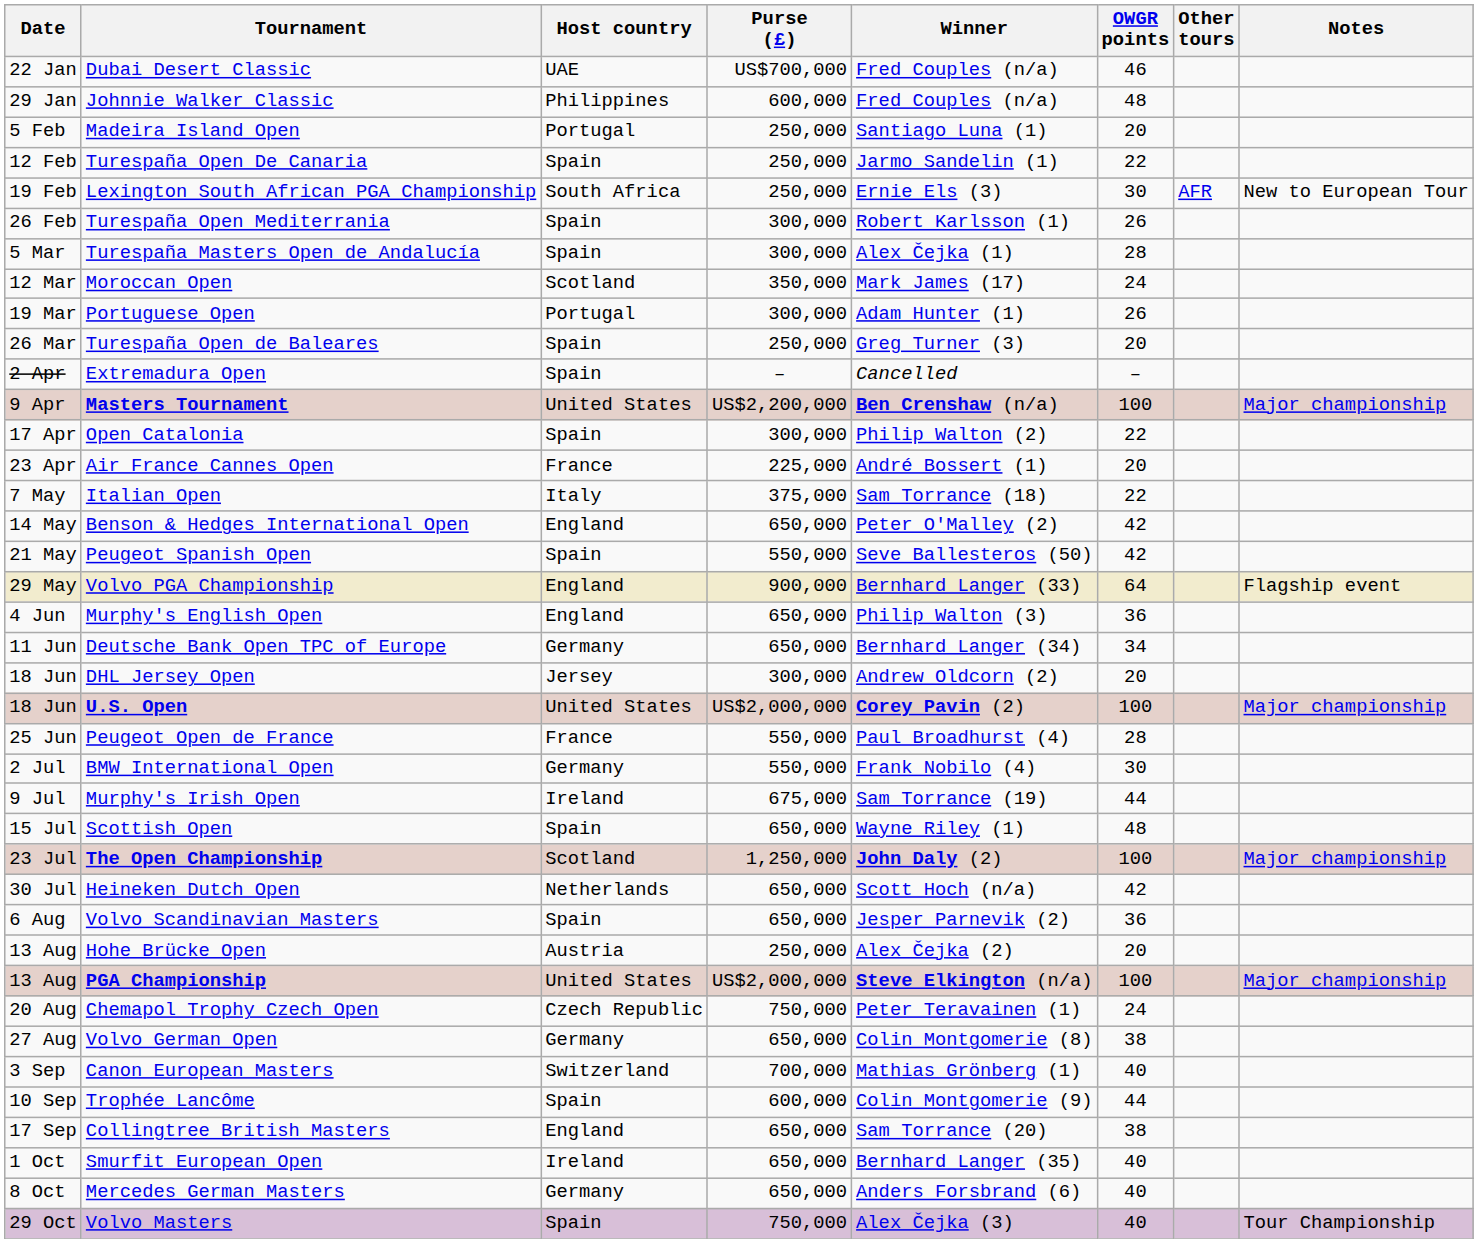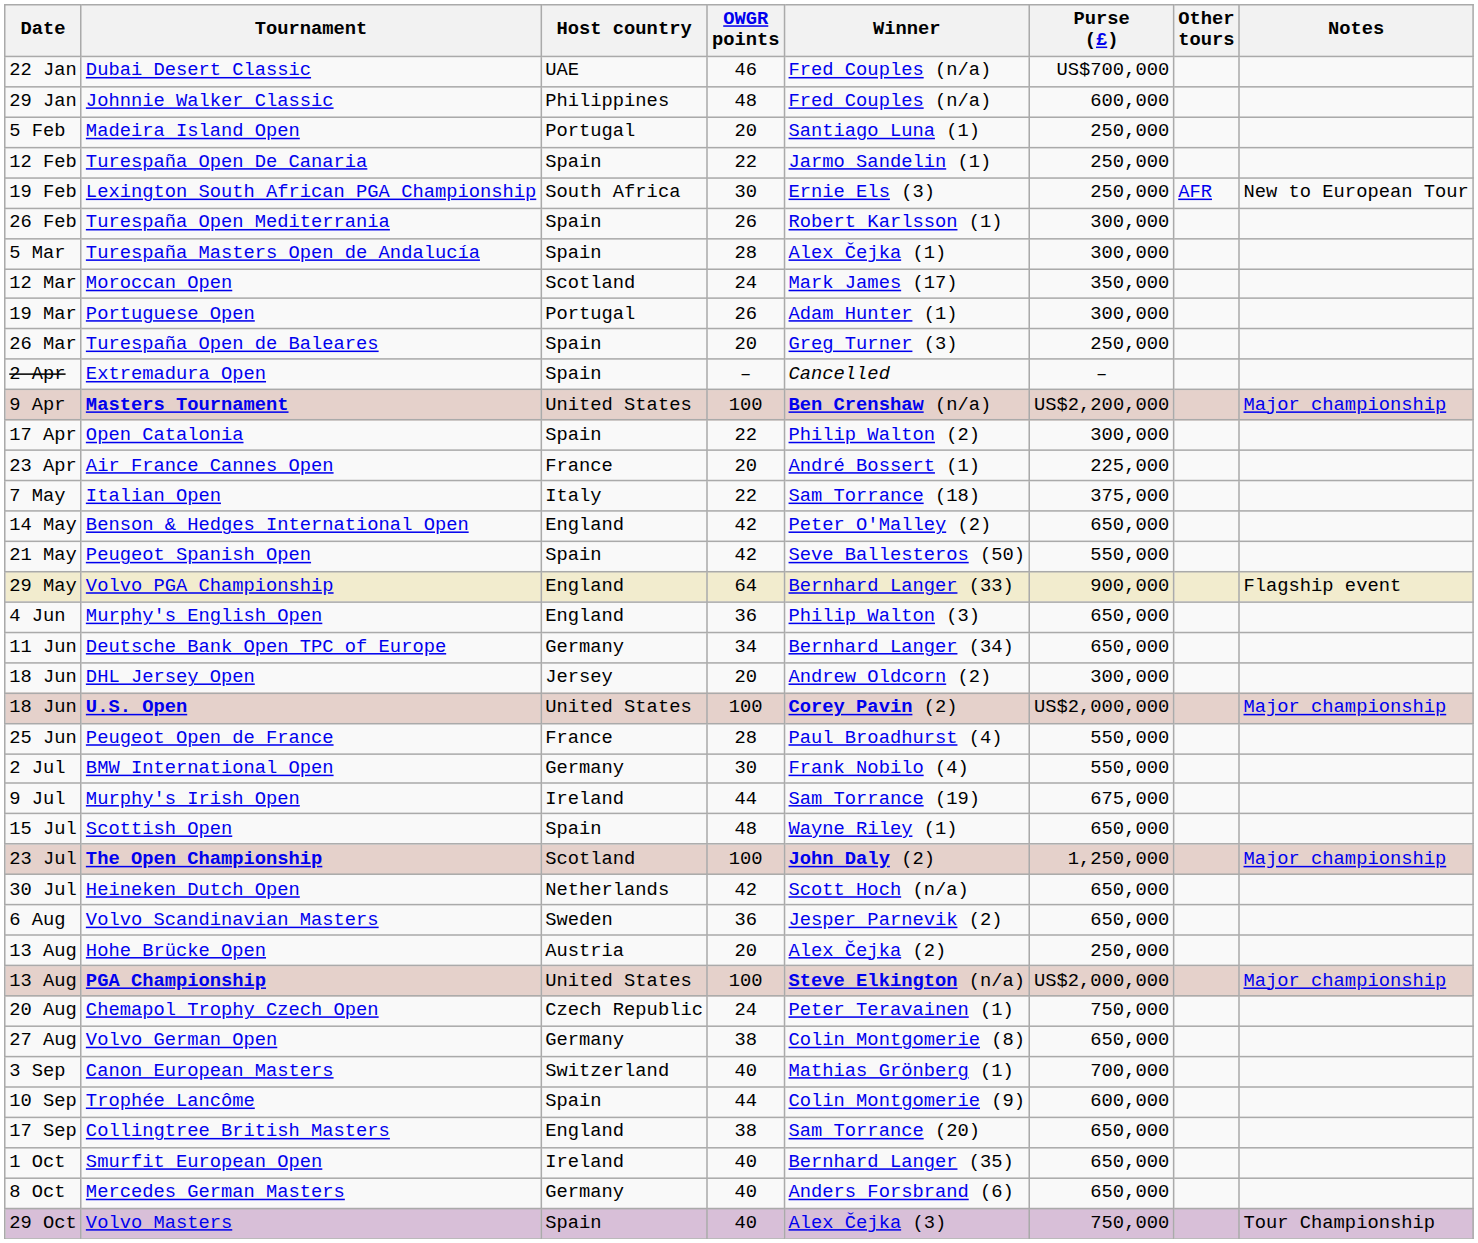 <table class="wikitable" style="font-size:95%">
 <tr>
 <th>Date</th>
 <th>Tournament</th>
 <th>Host country</th>
+<th><a href='#'>OWGR</a><br>points</th>
+<th>Winner</th>
 <th>Purse<br>(<a href='#'>£</a>)</th>
-<th>Winner</th>
-<th><a href='#'>OWGR</a><br>points</th>
 <th>Other<br>tours</th>
 <th>Notes</th>
 </tr>
 <tr>
 <td>22 Jan</td>
 <td><a href='#'>Dubai Desert Classic</a></td>
 <td>UAE</td>
+<td align=center>46</td>
+<td> <a href='#'>Fred Couples</a> (n/a)</td>
 <td align=right>US$700,000</td>
-<td> <a href='#'>Fred Couples</a> (n/a)</td>
-<td align=center>46</td>
 <td></td>
 <td></td>
 </tr>
 <tr>
 <td>29 Jan</td>
 <td><a href='#'>Johnnie Walker Classic</a></td>
 <td>Philippines</td>
+<td align=center>48</td>
+<td> <a href='#'>Fred Couples</a> (n/a)</td>
 <td align=right>600,000</td>
-<td> <a href='#'>Fred Couples</a> (n/a)</td>
-<td align=center>48</td>
 <td></td>
 <td></td>
 </tr>
 <tr>
 <td>5 Feb</td>
 <td><a href='#'>Madeira Island Open</a></td>
 <td>Portugal</td>
+<td align=center>20</td>
+<td> <a href='#'>Santiago Luna</a> (1)</td>
 <td align=right>250,000</td>
-<td> <a href='#'>Santiago Luna</a> (1)</td>
-<td align=center>20</td>
 <td></td>
 <td></td>
 </tr>
 <tr>
 <td>12 Feb</td>
 <td><a href='#'>Turespaña Open De Canaria</a></td>
 <td>Spain</td>
+<td align=center>22</td>
+<td> <a href='#'>Jarmo Sandelin</a> (1)</td>
 <td align=right>250,000</td>
-<td> <a href='#'>Jarmo Sandelin</a> (1)</td>
-<td align=center>22</td>
 <td></td>
 <td></td>
 </tr>
 <tr>
 <td>19 Feb</td>
 <td><a href='#'>Lexington South African PGA Championship</a></td>
 <td>South Africa</td>
+<td align=center>30</td>
+<td> <a href='#'>Ernie Els</a> (3)</td>
 <td align=right>250,000</td>
-<td> <a href='#'>Ernie Els</a> (3)</td>
-<td align=center>30</td>
 <td><a href='#'>AFR</a></td>
 <td>New to European Tour</td>
 </tr>
 <tr>
 <td>26 Feb</td>
 <td><a href='#'>Turespaña Open Mediterrania</a></td>
 <td>Spain</td>
+<td align=center>26</td>
+<td> <a href='#'>Robert Karlsson</a> (1)</td>
 <td align=right>300,000</td>
-<td> <a href='#'>Robert Karlsson</a> (1)</td>
-<td align=center>26</td>
 <td></td>
 <td></td>
 </tr>
 <tr>
 <td>5 Mar</td>
 <td><a href='#'>Turespaña Masters Open de Andalucía</a></td>
 <td>Spain</td>
+<td align=center>28</td>
+<td> <a href='#'>Alex Čejka</a> (1)</td>
 <td align=right>300,000</td>
-<td> <a href='#'>Alex Čejka</a> (1)</td>
-<td align=center>28</td>
 <td></td>
 <td></td>
 </tr>
 <tr>
 <td>12 Mar</td>
 <td><a href='#'>Moroccan Open</a></td>
 <td>Scotland</td>
+<td align=center>24</td>
+<td> <a href='#'>Mark James</a> (17)</td>
 <td align=right>350,000</td>
-<td> <a href='#'>Mark James</a> (17)</td>
-<td align=center>24</td>
 <td></td>
 <td></td>
 </tr>
 <tr>
 <td>19 Mar</td>
 <td><a href='#'>Portuguese Open</a></td>
 <td>Portugal</td>
+<td align=center>26</td>
+<td> <a href='#'>Adam Hunter</a> (1)</td>
 <td align=right>300,000</td>
-<td> <a href='#'>Adam Hunter</a> (1)</td>
-<td align=center>26</td>
 <td></td>
 <td></td>
 </tr>
 <tr>
 <td>26 Mar</td>
 <td><a href='#'>Turespaña Open de Baleares</a></td>
 <td>Spain</td>
+<td align=center>20</td>
+<td> <a href='#'>Greg Turner</a> (3)</td>
 <td align=right>250,000</td>
-<td> <a href='#'>Greg Turner</a> (3)</td>
-<td align=center>20</td>
 <td></td>
 <td></td>
 </tr>
 <tr>
 <td><s>2 Apr</s></td>
 <td><a href='#'>Extremadura Open</a></td>
 <td>Spain</td>
 <td align=center>–</td>
 <td><em>Cancelled</em></td>
 <td align=center>–</td>
 <td></td>
 <td></td>
 </tr>
 <tr style="background:#e5d1cb;">
 <td>9 Apr</td>
 <td><strong><a href='#'>Masters Tournament</a></strong></td>
 <td>United States</td>
+<td align=center>100</td>
+<td> <strong><a href='#'>Ben Crenshaw</a></strong> (n/a)</td>
 <td align=right>US$2,200,000</td>
-<td> <strong><a href='#'>Ben Crenshaw</a></strong> (n/a)</td>
-<td align=center>100</td>
 <td></td>
 <td><a href='#'>Major championship</a></td>
 </tr>
 <tr>
 <td>17 Apr</td>
 <td><a href='#'>Open Catalonia</a></td>
 <td>Spain</td>
+<td align=center>22</td>
+<td> <a href='#'>Philip Walton</a> (2)</td>
 <td align=right>300,000</td>
-<td> <a href='#'>Philip Walton</a> (2)</td>
-<td align=center>22</td>
 <td></td>
 <td></td>
 </tr>
 <tr>
 <td>23 Apr</td>
 <td><a href='#'>Air France Cannes Open</a></td>
 <td>France</td>
+<td align=center>20</td>
+<td> <a href='#'>André Bossert</a> (1)</td>
 <td align=right>225,000</td>
-<td> <a href='#'>André Bossert</a> (1)</td>
-<td align=center>20</td>
 <td></td>
 <td></td>
 </tr>
 <tr>
 <td>7 May</td>
 <td><a href='#'>Italian Open</a></td>
 <td>Italy</td>
+<td align=center>22</td>
+<td> <a href='#'>Sam Torrance</a> (18)</td>
 <td align=right>375,000</td>
-<td> <a href='#'>Sam Torrance</a> (18)</td>
-<td align=center>22</td>
 <td></td>
 <td></td>
 </tr>
 <tr>
 <td>14 May</td>
 <td><a href='#'>Benson & Hedges International Open</a></td>
 <td>England</td>
+<td align=center>42</td>
+<td> <a href='#'>Peter O'Malley</a> (2)</td>
 <td align=right>650,000</td>
-<td> <a href='#'>Peter O'Malley</a> (2)</td>
-<td align=center>42</td>
 <td></td>
 <td></td>
 </tr>
 <tr>
 <td>21 May</td>
 <td><a href='#'>Peugeot Spanish Open</a></td>
 <td>Spain</td>
+<td align=center>42</td>
+<td> <a href='#'>Seve Ballesteros</a> (50)</td>
 <td align=right>550,000</td>
-<td> <a href='#'>Seve Ballesteros</a> (50)</td>
-<td align=center>42</td>
 <td></td>
 <td></td>
 </tr>
 <tr style="background:#f2ecce;">
 <td>29 May</td>
 <td><a href='#'>Volvo PGA Championship</a></td>
 <td>England</td>
+<td align=center>64</td>
+<td> <a href='#'>Bernhard Langer</a> (33)</td>
 <td align=right>900,000</td>
-<td> <a href='#'>Bernhard Langer</a> (33)</td>
-<td align=center>64</td>
 <td></td>
 <td>Flagship event</td>
 </tr>
 <tr>
 <td>4 Jun</td>
 <td><a href='#'>Murphy's English Open</a></td>
 <td>England</td>
+<td align=center>36</td>
+<td> <a href='#'>Philip Walton</a> (3)</td>
 <td align=right>650,000</td>
-<td> <a href='#'>Philip Walton</a> (3)</td>
-<td align=center>36</td>
 <td></td>
 <td></td>
 </tr>
 <tr>
 <td>11 Jun</td>
 <td><a href='#'>Deutsche Bank Open TPC of Europe</a></td>
 <td>Germany</td>
+<td align=center>34</td>
+<td> <a href='#'>Bernhard Langer</a> (34)</td>
 <td align=right>650,000</td>
-<td> <a href='#'>Bernhard Langer</a> (34)</td>
-<td align=center>34</td>
 <td></td>
 <td></td>
 </tr>
 <tr>
 <td>18 Jun</td>
 <td><a href='#'>DHL Jersey Open</a></td>
 <td>Jersey</td>
+<td align=center>20</td>
+<td> <a href='#'>Andrew Oldcorn</a> (2)</td>
 <td align=right>300,000</td>
-<td> <a href='#'>Andrew Oldcorn</a> (2)</td>
-<td align=center>20</td>
 <td></td>
 <td></td>
 </tr>
 <tr style="background:#e5d1cb;">
 <td>18 Jun</td>
 <td><strong><a href='#'>U.S. Open</a></strong></td>
 <td>United States</td>
+<td align=center>100</td>
+<td> <strong><a href='#'>Corey Pavin</a></strong> (2)</td>
 <td align=right>US$2,000,000</td>
-<td> <strong><a href='#'>Corey Pavin</a></strong> (2)</td>
-<td align=center>100</td>
 <td></td>
 <td><a href='#'>Major championship</a></td>
 </tr>
 <tr>
 <td>25 Jun</td>
 <td><a href='#'>Peugeot Open de France</a></td>
 <td>France</td>
+<td align=center>28</td>
+<td> <a href='#'>Paul Broadhurst</a> (4)</td>
 <td align=right>550,000</td>
-<td> <a href='#'>Paul Broadhurst</a> (4)</td>
-<td align=center>28</td>
 <td></td>
 <td></td>
 </tr>
 <tr>
 <td>2 Jul</td>
 <td><a href='#'>BMW International Open</a></td>
 <td>Germany</td>
+<td align=center>30</td>
+<td> <a href='#'>Frank Nobilo</a> (4)</td>
 <td align=right>550,000</td>
-<td> <a href='#'>Frank Nobilo</a> (4)</td>
-<td align=center>30</td>
 <td></td>
 <td></td>
 </tr>
 <tr>
 <td>9 Jul</td>
 <td><a href='#'>Murphy's Irish Open</a></td>
 <td>Ireland</td>
+<td align=center>44</td>
+<td> <a href='#'>Sam Torrance</a> (19)</td>
 <td align=right>675,000</td>
-<td> <a href='#'>Sam Torrance</a> (19)</td>
-<td align=center>44</td>
 <td></td>
 <td></td>
 </tr>
 <tr>
 <td>15 Jul</td>
 <td><a href='#'>Scottish Open</a></td>
 <td>Spain</td>
+<td align=center>48</td>
+<td> <a href='#'>Wayne Riley</a> (1)</td>
 <td align=right>650,000</td>
-<td> <a href='#'>Wayne Riley</a> (1)</td>
-<td align=center>48</td>
 <td></td>
 <td></td>
 </tr>
 <tr style="background:#e5d1cb;">
 <td>23 Jul</td>
 <td><strong><a href='#'>The Open Championship</a></strong></td>
 <td>Scotland</td>
+<td align=center>100</td>
+<td> <strong><a href='#'>John Daly</a></strong> (2)</td>
 <td align=right>1,250,000</td>
-<td> <strong><a href='#'>John Daly</a></strong> (2)</td>
-<td align=center>100</td>
 <td></td>
 <td><a href='#'>Major championship</a></td>
 </tr>
 <tr>
 <td>30 Jul</td>
 <td><a href='#'>Heineken Dutch Open</a></td>
 <td>Netherlands</td>
+<td align=center>42</td>
+<td> <a href='#'>Scott Hoch</a> (n/a)</td>
 <td align=right>650,000</td>
-<td> <a href='#'>Scott Hoch</a> (n/a)</td>
-<td align=center>42</td>
 <td></td>
 <td></td>
 </tr>
 <tr>
 <td>6 Aug</td>
 <td><a href='#'>Volvo Scandinavian Masters</a></td>
-<td>Spain</td>
+<td>Sweden</td>
+<td align=center>36</td>
+<td> <a href='#'>Jesper Parnevik</a> (2)</td>
 <td align=right>650,000</td>
-<td> <a href='#'>Jesper Parnevik</a> (2)</td>
-<td align=center>36</td>
 <td></td>
 <td></td>
 </tr>
 <tr>
 <td>13 Aug</td>
 <td><a href='#'>Hohe Brücke Open</a></td>
 <td>Austria</td>
+<td align=center>20</td>
+<td> <a href='#'>Alex Čejka</a> (2)</td>
 <td align=right>250,000</td>
-<td> <a href='#'>Alex Čejka</a> (2)</td>
-<td align=center>20</td>
 <td></td>
 <td></td>
 </tr>
 <tr style="background:#e5d1cb;">
 <td>13 Aug</td>
 <td><strong><a href='#'>PGA Championship</a></strong></td>
 <td>United States</td>
+<td align=center>100</td>
+<td> <strong><a href='#'>Steve Elkington</a></strong> (n/a)</td>
 <td align=right>US$2,000,000</td>
-<td> <strong><a href='#'>Steve Elkington</a></strong> (n/a)</td>
-<td align=center>100</td>
 <td></td>
 <td><a href='#'>Major championship</a></td>
 </tr>
 <tr>
 <td>20 Aug</td>
 <td><a href='#'>Chemapol Trophy Czech Open</a></td>
 <td>Czech Republic</td>
+<td align=center>24</td>
+<td> <a href='#'>Peter Teravainen</a> (1)</td>
 <td align=right>750,000</td>
-<td> <a href='#'>Peter Teravainen</a> (1)</td>
-<td align=center>24</td>
 <td></td>
 <td></td>
 </tr>
 <tr>
 <td>27 Aug</td>
 <td><a href='#'>Volvo German Open</a></td>
 <td>Germany</td>
+<td align=center>38</td>
+<td> <a href='#'>Colin Montgomerie</a> (8)</td>
 <td align=right>650,000</td>
-<td> <a href='#'>Colin Montgomerie</a> (8)</td>
-<td align=center>38</td>
 <td></td>
 <td></td>
 </tr>
 <tr>
 <td>3 Sep</td>
 <td><a href='#'>Canon European Masters</a></td>
 <td>Switzerland</td>
+<td align=center>40</td>
+<td> <a href='#'>Mathias Grönberg</a> (1)</td>
 <td align=right>700,000</td>
-<td> <a href='#'>Mathias Grönberg</a> (1)</td>
-<td align=center>40</td>
 <td></td>
 <td></td>
 </tr>
 <tr>
 <td>10 Sep</td>
 <td><a href='#'>Trophée Lancôme</a></td>
 <td>Spain</td>
+<td align=center>44</td>
+<td> <a href='#'>Colin Montgomerie</a> (9)</td>
 <td align=right>600,000</td>
-<td> <a href='#'>Colin Montgomerie</a> (9)</td>
-<td align=center>44</td>
 <td></td>
 <td></td>
 </tr>
 <tr>
 <td>17 Sep</td>
 <td><a href='#'>Collingtree British Masters</a></td>
 <td>England</td>
+<td align=center>38</td>
+<td> <a href='#'>Sam Torrance</a> (20)</td>
 <td align=right>650,000</td>
-<td> <a href='#'>Sam Torrance</a> (20)</td>
-<td align=center>38</td>
 <td></td>
 <td></td>
 </tr>
 <tr>
 <td>1 Oct</td>
 <td><a href='#'>Smurfit European Open</a></td>
 <td>Ireland</td>
+<td align=center>40</td>
+<td> <a href='#'>Bernhard Langer</a> (35)</td>
 <td align=right>650,000</td>
-<td> <a href='#'>Bernhard Langer</a> (35)</td>
-<td align=center>40</td>
 <td></td>
 <td></td>
 </tr>
 <tr>
 <td>8 Oct</td>
 <td><a href='#'>Mercedes German Masters</a></td>
 <td>Germany</td>
+<td align=center>40</td>
+<td> <a href='#'>Anders Forsbrand</a> (6)</td>
 <td align=right>650,000</td>
-<td> <a href='#'>Anders Forsbrand</a> (6)</td>
-<td align=center>40</td>
 <td></td>
 <td></td>
 </tr>
 <tr style="background:thistle;">
 <td>29 Oct</td>
 <td><a href='#'>Volvo Masters</a></td>
 <td>Spain</td>
+<td align=center>40</td>
+<td> <a href='#'>Alex Čejka</a> (3)</td>
 <td align=right>750,000</td>
-<td> <a href='#'>Alex Čejka</a> (3)</td>
-<td align=center>40</td>
 <td></td>
 <td>Tour Championship</td>
 </tr>
 </table>
